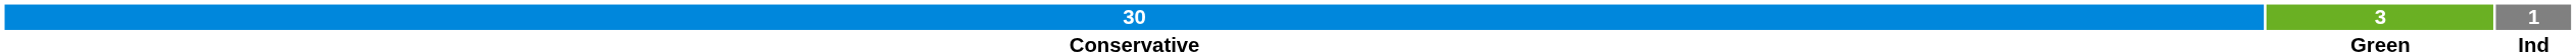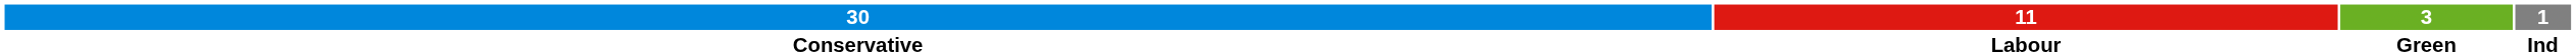 <table style="width:100%; text-align:center;">
 <tr style="color:white;">
 <td style="background:#0087DC; width:66.7%;"><strong>30</strong></td>
+<td style="background:#DE1912; width:24.4%;"><strong>11</strong></td>
 <td style="background:#6AB023; width:6.7%;"><strong>3</strong></td>
 <td style="background:grey; width:2.2%;"><strong>1</strong></td>
 </tr>
 <tr>
 <td><span><strong>Conservative</strong></span></td>
+<td><span><strong>Labour</strong></span></td>
 <td><span><strong>Green</strong></span></td>
 <td><span><strong>Ind</strong></span></td>
 </tr>
 </table>
